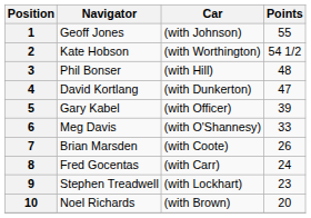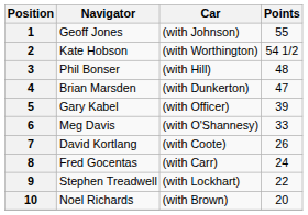 <table class="wikitable" border="1">
 <tr>
 <th>Position</th>
 <th>Navigator</th>
 <th>Car</th>
 <th>Points</th>
 </tr>
 <tr>
 <th>1</th>
 <td>Geoff Jones</td>
 <td>(with Johnson)</td>
 <td align="center">55</td>
 </tr>
 <tr>
 <th>2</th>
 <td>Kate Hobson</td>
 <td>(with Worthington)</td>
 <td align="center">54 1/2</td>
 </tr>
 <tr>
 <th>3</th>
 <td>Phil Bonser</td>
 <td>(with Hill)</td>
 <td align="center">48</td>
 </tr>
 <tr>
 <th>4</th>
-<td>David Kortlang</td>
+<td>Brian Marsden</td>
 <td>(with Dunkerton)</td>
 <td align="center">47</td>
 </tr>
 <tr>
 <th>5</th>
 <td>Gary Kabel</td>
 <td>(with Officer)</td>
 <td align="center">39</td>
 </tr>
 <tr>
 <th>6</th>
 <td>Meg Davis</td>
 <td>(with O'Shannesy)</td>
 <td align="center">33</td>
 </tr>
 <tr>
 <th>7</th>
-<td>Brian Marsden</td>
+<td>David Kortlang</td>
 <td>(with Coote)</td>
 <td align="center">26</td>
 </tr>
 <tr>
 <th>8</th>
 <td>Fred Gocentas</td>
 <td>(with Carr)</td>
 <td align="center">24</td>
 </tr>
 <tr>
 <th>9</th>
 <td>Stephen Treadwell</td>
 <td>(with Lockhart)</td>
-<td align="center">23</td>
+<td align="center">22</td>
 </tr>
 <tr>
 <th>10</th>
 <td>Noel Richards</td>
 <td>(with Brown)</td>
 <td align="center">20</td>
 </tr>
 <tr>
 </tr>
 </table>
